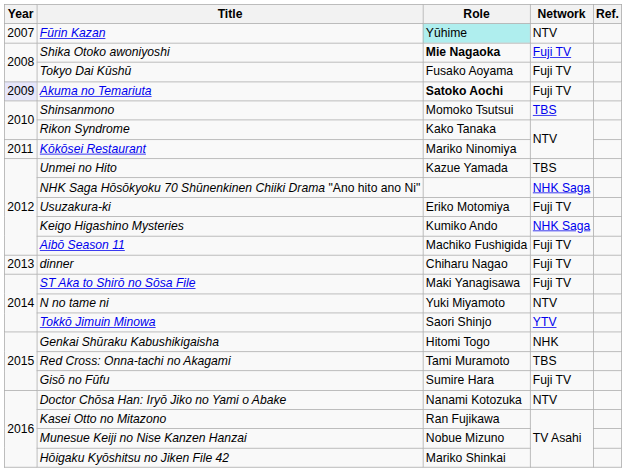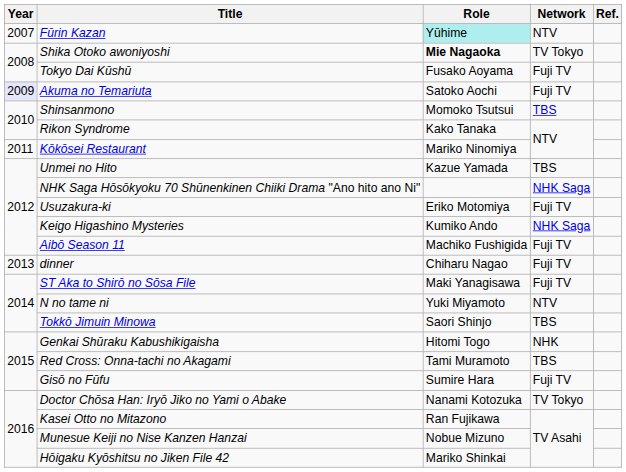 <table class="wikitable">
 <tr>
 <th>Year</th>
 <th>Title</th>
 <th>Role</th>
 <th>Network</th>
 <th>Ref.</th>
 </tr>
 <tr>
 <td>2007</td>
 <td><em><a href='#'>Fūrin Kazan</a></em></td>
 <td style="background: paleturquoise;">Yūhime</td>
 <td>NTV</td>
 <td></td>
 </tr>
 <tr>
 <td rowspan="2">2008</td>
 <td><em>Shika Otoko awoniyoshi</em></td>
 <td><strong>Mie Nagaoka</strong></td>
-<td><a href='#'>Fuji TV</a></td>
+<td>TV Tokyo</td>
 <td></td>
 </tr>
 <tr>
 <td><em>Tokyo Dai Kūshū</em></td>
 <td>Fusako Aoyama</td>
 <td>Fuji TV</td>
 <td></td>
 </tr>
 <tr>
 <td style="background: lavender;">2009</td>
 <td><em><a href='#'>Akuma no Temariuta</a></em></td>
-<td><strong>Satoko Aochi</strong></td>
+<td>Satoko Aochi</td>
 <td>Fuji TV</td>
 <td></td>
 </tr>
 <tr>
 <td rowspan="2">2010</td>
 <td><em>Shinsanmono</em></td>
 <td>Momoko Tsutsui</td>
 <td><a href='#'>TBS</a></td>
 <td></td>
 </tr>
 <tr>
 <td><em>Rikon Syndrome</em></td>
 <td>Kako Tanaka</td>
 <td rowspan="2">NTV</td>
 <td></td>
 </tr>
 <tr>
 <td>2011</td>
 <td><em><a href='#'>Kōkōsei Restaurant</a></em></td>
 <td>Mariko Ninomiya</td>
 <td></td>
 </tr>
 <tr>
 <td rowspan="5">2012</td>
 <td><em>Unmei no Hito</em></td>
 <td>Kazue Yamada</td>
 <td>TBS</td>
 <td></td>
 </tr>
 <tr>
 <td><em>NHK Saga Hōsōkyoku 70 Shūnenkinen Chiiki Drama</em> "Ano hito ano Ni"</td>
 <td></td>
 <td><a href='#'>NHK Saga</a></td>
 <td></td>
 </tr>
 <tr>
 <td><em>Usuzakura-ki</em></td>
 <td>Eriko Motomiya</td>
 <td>Fuji TV</td>
 <td></td>
 </tr>
 <tr>
 <td><em>Keigo Higashino Mysteries</em></td>
 <td>Kumiko Ando</td>
 <td><a href='#'>NHK Saga</a></td>
 <td></td>
 </tr>
 <tr>
 <td><em><a href='#'>Aibō Season 11</a></em></td>
 <td>Machiko Fushigida</td>
 <td>Fuji TV</td>
 <td></td>
 </tr>
 <tr>
 <td>2013</td>
 <td><em>dinner</em></td>
 <td>Chiharu Nagao</td>
 <td>Fuji TV</td>
 <td></td>
 </tr>
 <tr>
 <td rowspan="3">2014</td>
 <td><em><a href='#'>ST Aka to Shirō no Sōsa File</a></em></td>
 <td>Maki Yanagisawa</td>
 <td>Fuji TV</td>
 <td></td>
 </tr>
 <tr>
 <td><em>N no tame ni</em></td>
 <td>Yuki Miyamoto</td>
 <td>NTV</td>
 <td></td>
 </tr>
 <tr>
 <td><em><a href='#'>Tokkō Jimuin Minowa</a></em></td>
 <td>Saori Shinjo</td>
-<td><a href='#'>YTV</a></td>
+<td>TBS</td>
 <td></td>
 </tr>
 <tr>
 <td rowspan="3">2015</td>
 <td><em>Genkai Shūraku Kabushikigaisha</em></td>
 <td>Hitomi Togo</td>
 <td>NHK</td>
 <td></td>
 </tr>
 <tr>
 <td><em>Red Cross: Onna-tachi no Akagami</em></td>
 <td>Tami Muramoto</td>
 <td>TBS</td>
 <td></td>
 </tr>
 <tr>
 <td><em>Gisō no Fūfu</em></td>
 <td>Sumire Hara</td>
 <td>Fuji TV</td>
 <td></td>
 </tr>
 <tr>
 <td rowspan="4">2016</td>
 <td><em>Doctor Chōsa Han: Iryō Jiko no Yami o Abake</em></td>
 <td>Nanami Kotozuka</td>
-<td>NTV</td>
+<td>TV Tokyo</td>
 <td></td>
 </tr>
 <tr>
 <td><em>Kasei Otto no Mitazono</em></td>
 <td>Ran Fujikawa</td>
 <td rowspan="3">TV Asahi</td>
 <td></td>
 </tr>
 <tr>
 <td><em>Munesue Keiji no Nise Kanzen Hanzai</em></td>
 <td>Nobue Mizuno</td>
 <td></td>
 </tr>
 <tr>
 <td><em>Hōigaku Kyōshitsu no Jiken File 42</em></td>
 <td>Mariko Shinkai</td>
 <td></td>
 </tr>
 </table>
